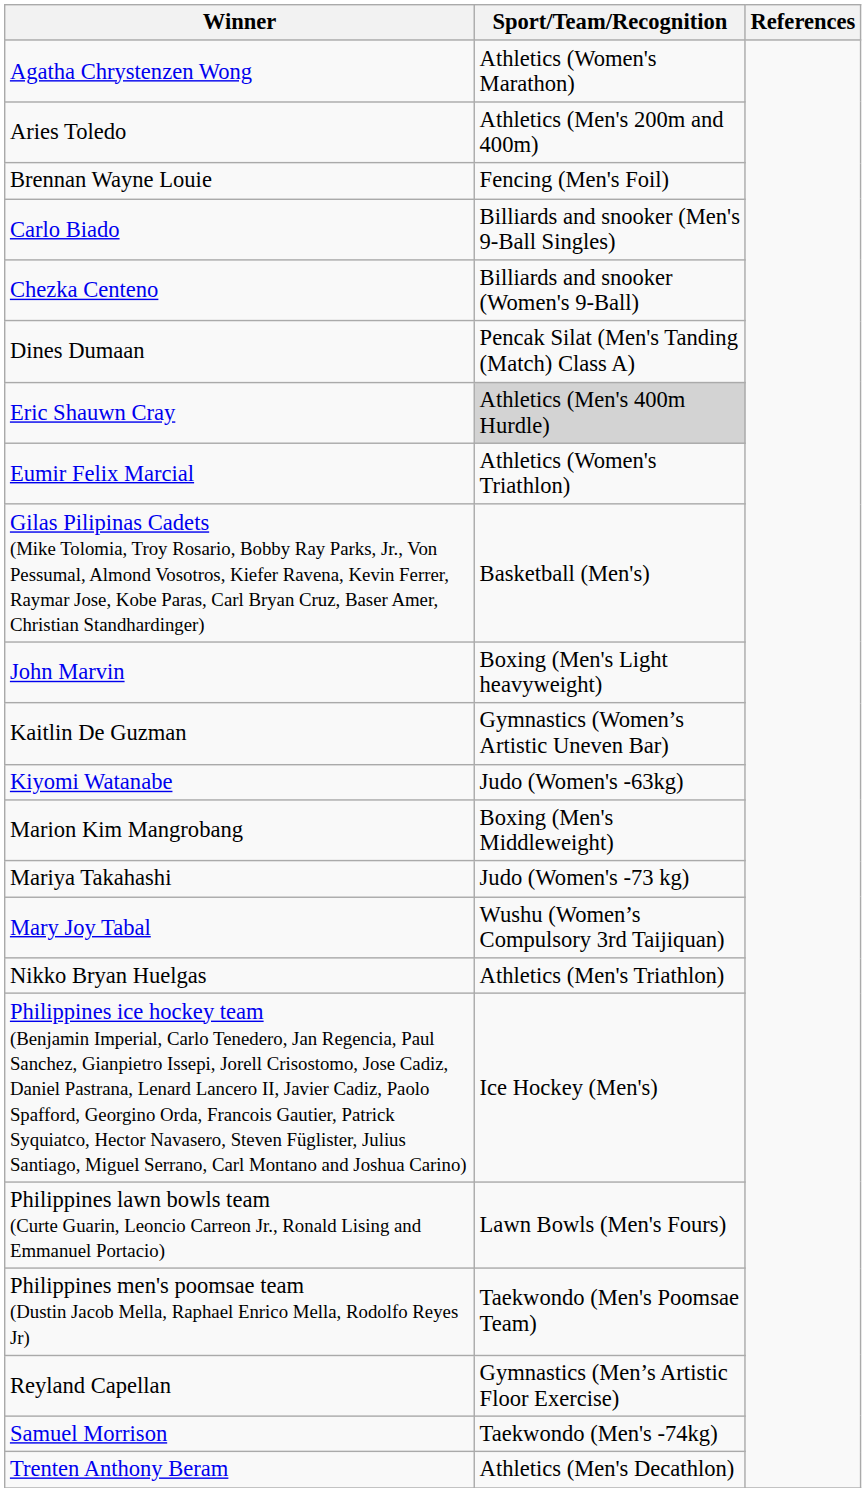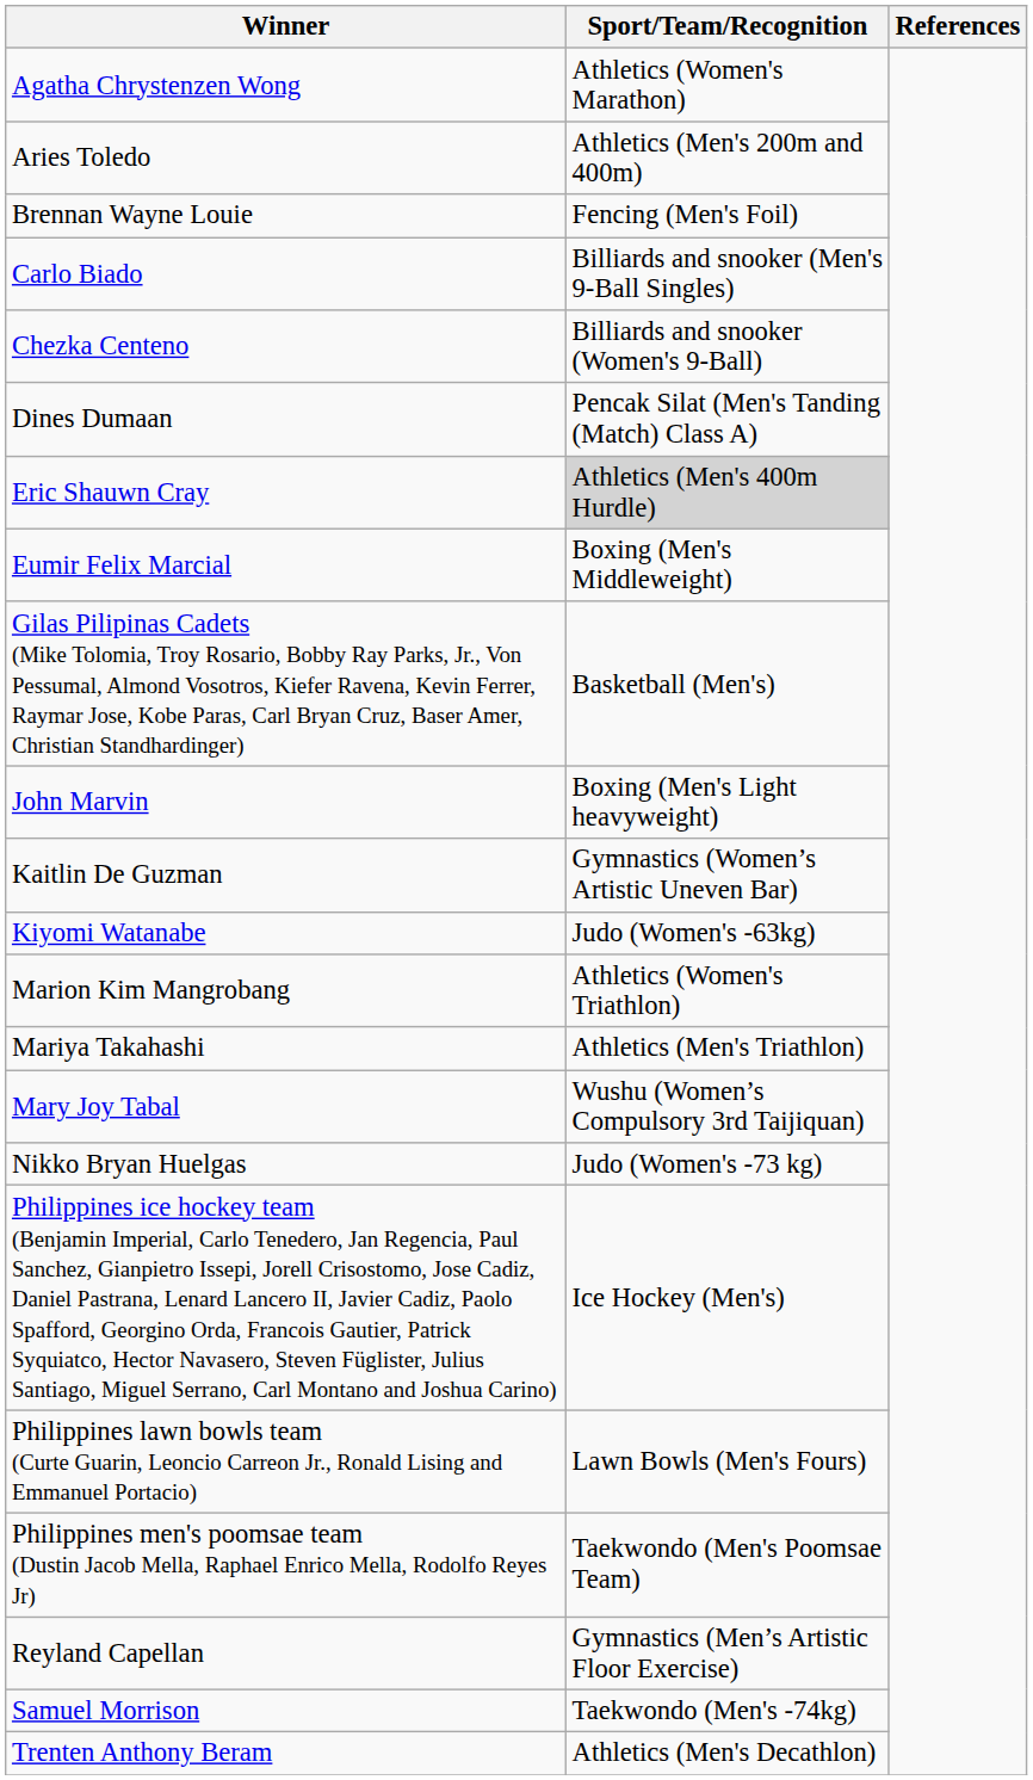 <table class="wikitable">
 <tr>
 <th>Winner</th>
 <th>Sport/Team/Recognition</th>
 <th>References</th>
 </tr>
 <tr>
 <td><a href='#'>Agatha Chrystenzen Wong</a></td>
 <td>Athletics (Women's Marathon)</td>
 <td rowspan=23></td>
 </tr>
 <tr>
 <td>Aries Toledo</td>
 <td>Athletics (Men's 200m and 400m)</td>
 </tr>
 <tr>
 <td>Brennan Wayne Louie</td>
 <td>Fencing (Men's Foil)</td>
 </tr>
 <tr>
 <td><a href='#'>Carlo Biado</a></td>
 <td>Billiards and snooker (Men's 9-Ball Singles)</td>
 </tr>
 <tr>
 <td><a href='#'>Chezka Centeno</a></td>
 <td>Billiards and snooker (Women's 9-Ball)</td>
 </tr>
 <tr>
 <td>Dines Dumaan</td>
 <td>Pencak Silat (Men's Tanding (Match) Class A)</td>
 </tr>
 <tr>
 <td><a href='#'>Eric Shauwn Cray</a></td>
 <td style="background: lightgrey;">Athletics (Men's 400m Hurdle)</td>
 </tr>
 <tr>
 <td><a href='#'>Eumir Felix Marcial</a></td>
-<td>Athletics (Women's Triathlon)</td>
+<td>Boxing (Men's Middleweight)</td>
 </tr>
 <tr>
 <td><a href='#'>Gilas Pilipinas Cadets</a> <br> <small>(Mike Tolomia, Troy Rosario, Bobby Ray Parks, Jr., Von Pessumal, Almond Vosotros, Kiefer Ravena, Kevin Ferrer, Raymar Jose, Kobe Paras, Carl Bryan Cruz, Baser Amer, Christian Standhardinger)</small></td>
 <td>Basketball (Men's)</td>
 </tr>
 <tr>
 <td><a href='#'>John Marvin</a></td>
 <td>Boxing (Men's Light heavyweight)</td>
 </tr>
 <tr>
 <td>Kaitlin De Guzman</td>
 <td>Gymnastics (Women’s Artistic Uneven Bar)</td>
 </tr>
 <tr>
 <td><a href='#'>Kiyomi Watanabe</a></td>
 <td>Judo (Women's -63kg)</td>
 </tr>
 <tr>
 <td>Marion Kim Mangrobang</td>
-<td>Boxing (Men's Middleweight)</td>
+<td>Athletics (Women's Triathlon)</td>
 </tr>
 <tr>
 <td>Mariya Takahashi</td>
-<td>Judo (Women's -73 kg)</td>
+<td>Athletics (Men's Triathlon)</td>
 </tr>
 <tr>
 <td><a href='#'>Mary Joy Tabal</a></td>
 <td>Wushu (Women’s Compulsory 3rd Taijiquan)</td>
 </tr>
 <tr>
 <td>Nikko Bryan Huelgas</td>
-<td>Athletics (Men's Triathlon)</td>
+<td>Judo (Women's -73 kg)</td>
 </tr>
 <tr>
 <td><a href='#'>Philippines ice hockey team</a> <br> <small>(Benjamin Imperial, Carlo Tenedero, Jan Regencia, Paul Sanchez, Gianpietro Issepi, Jorell Crisostomo, Jose Cadiz, Daniel Pastrana, Lenard Lancero II, Javier Cadiz, Paolo Spafford, Georgino Orda, Francois Gautier, Patrick Syquiatco, Hector Navasero, Steven Füglister, Julius Santiago, Miguel Serrano, Carl Montano and Joshua Carino)</small></td>
 <td>Ice Hockey (Men's)</td>
 </tr>
 <tr>
 <td>Philippines lawn bowls team <br> <small>(Curte Guarin, Leoncio Carreon Jr., Ronald Lising and Emmanuel Portacio)</small></td>
 <td>Lawn Bowls (Men's Fours)</td>
 </tr>
 <tr>
 <td>Philippines men's poomsae team <br> <small>(Dustin Jacob Mella, Raphael Enrico Mella, Rodolfo Reyes Jr)</small></td>
 <td>Taekwondo (Men's Poomsae Team)</td>
 </tr>
 <tr>
 <td>Reyland Capellan</td>
 <td>Gymnastics (Men’s Artistic Floor Exercise)</td>
 </tr>
 <tr>
 <td><a href='#'>Samuel Morrison</a></td>
 <td>Taekwondo (Men's -74kg)</td>
 </tr>
 <tr>
 <td><a href='#'>Trenten Anthony Beram</a></td>
 <td>Athletics (Men's Decathlon)</td>
 </tr>
 </table>
